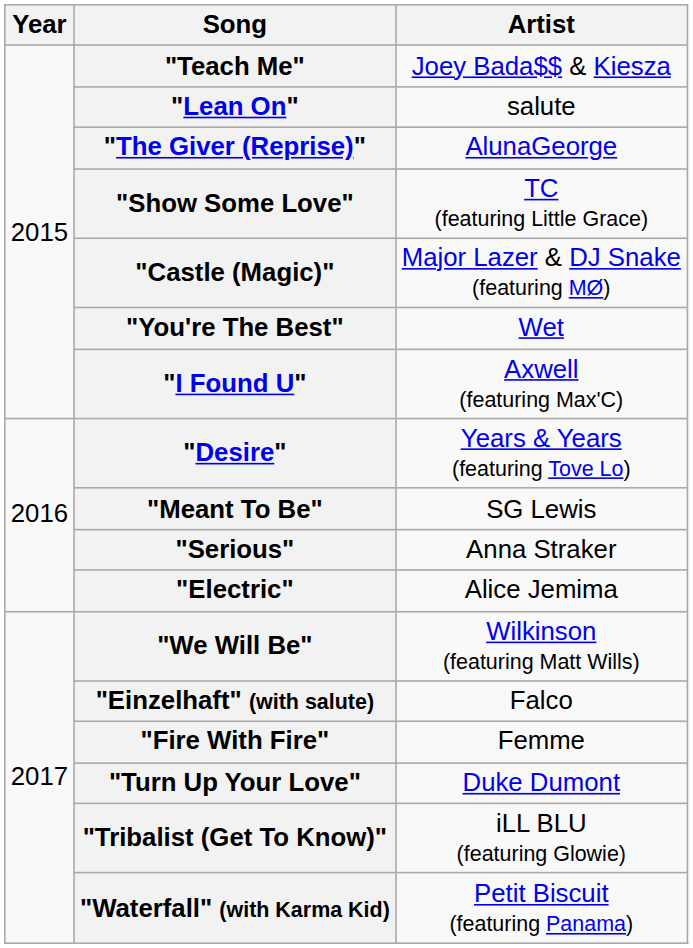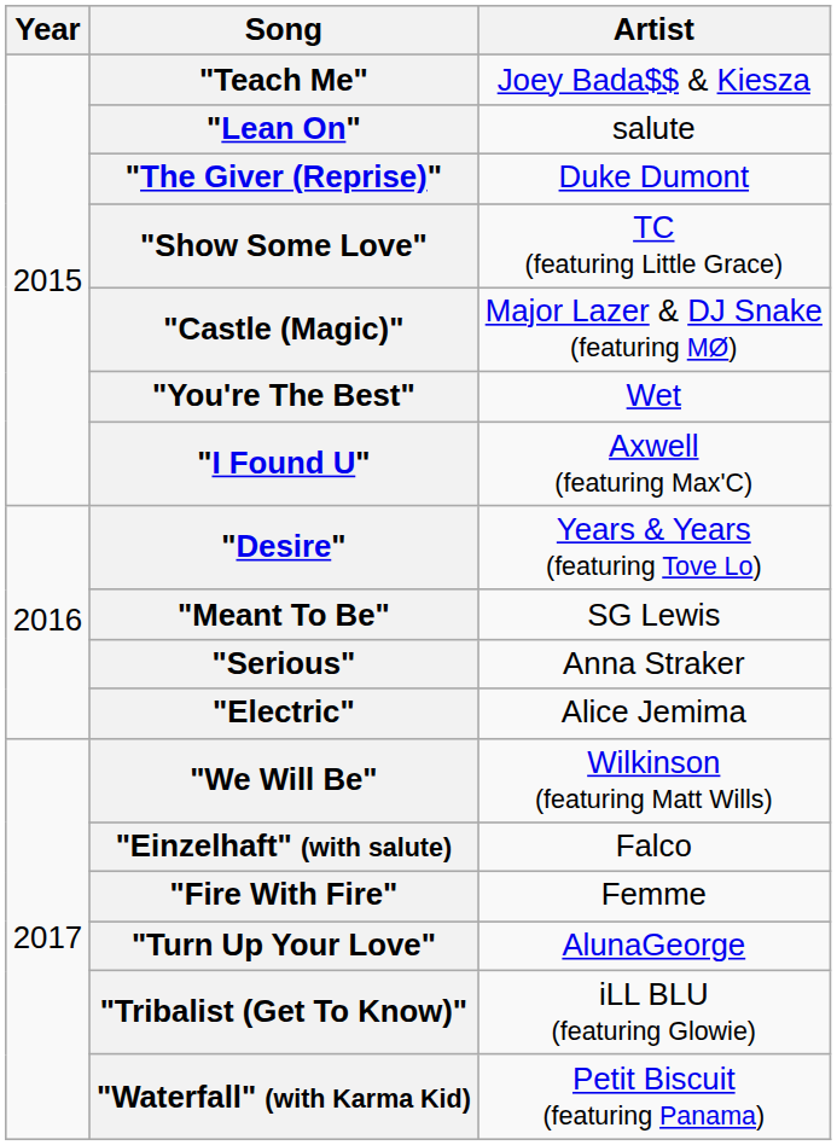 <table class="wikitable plainrowheaders" style="text-align:center;">
 <tr>
 <th scope="col">Year</th>
 <th scope="col">Song</th>
 <th scope="col">Artist</th>
 </tr>
 <tr>
 <td rowspan="7">2015</td>
 <th scope="row">"Teach Me"</th>
 <td><a href='#'>Joey Bada$$</a> & <a href='#'>Kiesza</a></td>
 </tr>
 <tr>
 <th scope="row">"<a href='#'>Lean On</a>"</th>
 <td>salute</td>
 </tr>
 <tr>
 <th scope="row">"<a href='#'>The Giver (Reprise)</a>"</th>
-<td><a href='#'>AlunaGeorge</a></td>
+<td><a href='#'>Duke Dumont</a></td>
 </tr>
 <tr>
 <th scope="row">"Show Some Love"</th>
 <td><a href='#'>TC</a> <br><small>(featuring Little Grace)</small></td>
 </tr>
 <tr>
 <th scope="row">"Castle (Magic)"</th>
 <td><a href='#'>Major Lazer</a> & <a href='#'>DJ Snake</a> <br><small>(featuring <a href='#'>MØ</a>)</small></td>
 </tr>
 <tr>
 <th scope="row">"You're The Best"</th>
 <td><a href='#'>Wet</a></td>
 </tr>
 <tr>
 <th scope="row">"<a href='#'>I Found U</a>"</th>
 <td><a href='#'>Axwell</a> <br><small>(featuring Max'C)</small></td>
 </tr>
 <tr>
 <td rowspan="4">2016</td>
 <th scope="row">"<a href='#'>Desire</a>"</th>
 <td><a href='#'>Years & Years</a> <br><small>(featuring <a href='#'>Tove Lo</a>)</small></td>
 </tr>
 <tr>
 <th scope="row">"Meant To Be"</th>
 <td>SG Lewis</td>
 </tr>
 <tr>
 <th scope="row">"Serious"</th>
 <td>Anna Straker</td>
 </tr>
 <tr>
 <th scope="row">"Electric"</th>
 <td>Alice Jemima</td>
 </tr>
 <tr>
 <td rowspan="6">2017</td>
 <th scope="row">"We Will Be"</th>
 <td><a href='#'>Wilkinson</a> <br><small>(featuring Matt Wills)</small></td>
 </tr>
 <tr>
 <th scope="row">"Einzelhaft" <small>(with salute)</small></th>
 <td>Falco</td>
 </tr>
 <tr>
 <th scope="row">"Fire With Fire"</th>
 <td>Femme</td>
 </tr>
 <tr>
 <th scope="row">"Turn Up Your Love"</th>
-<td><a href='#'>Duke Dumont</a></td>
+<td><a href='#'>AlunaGeorge</a></td>
 </tr>
 <tr>
 <th scope="row">"Tribalist (Get To Know)"</th>
 <td>iLL BLU <br><small>(featuring Glowie)</small></td>
 </tr>
 <tr>
 <th scope="row">"Waterfall" <small>(with Karma Kid)</small></th>
 <td><a href='#'>Petit Biscuit</a> <br><small>(featuring <a href='#'>Panama</a>)</small></td>
 </tr>
 <tr>
 </tr>
 </table>
